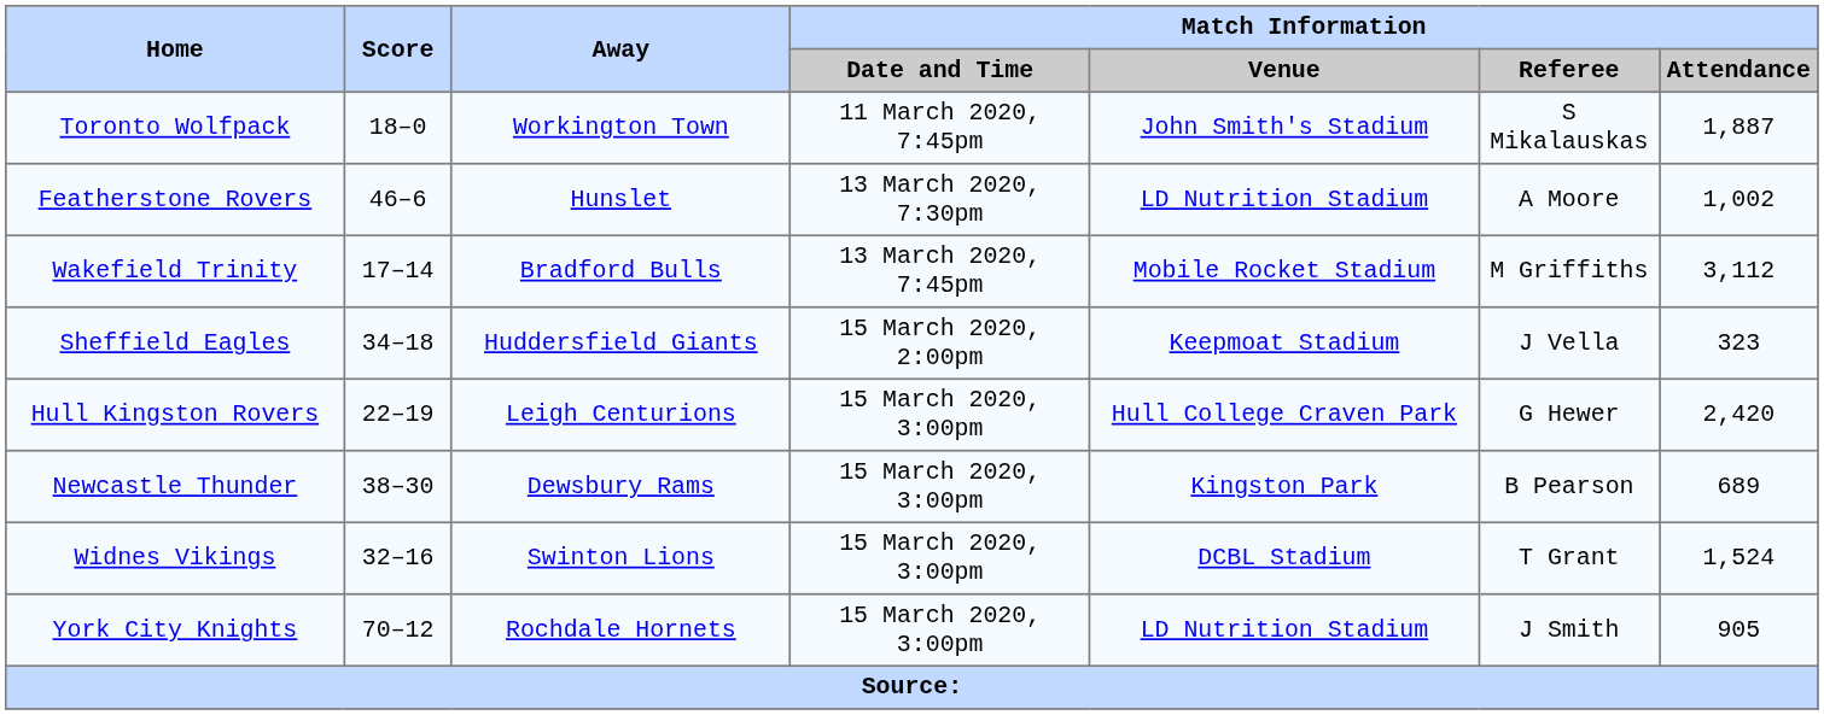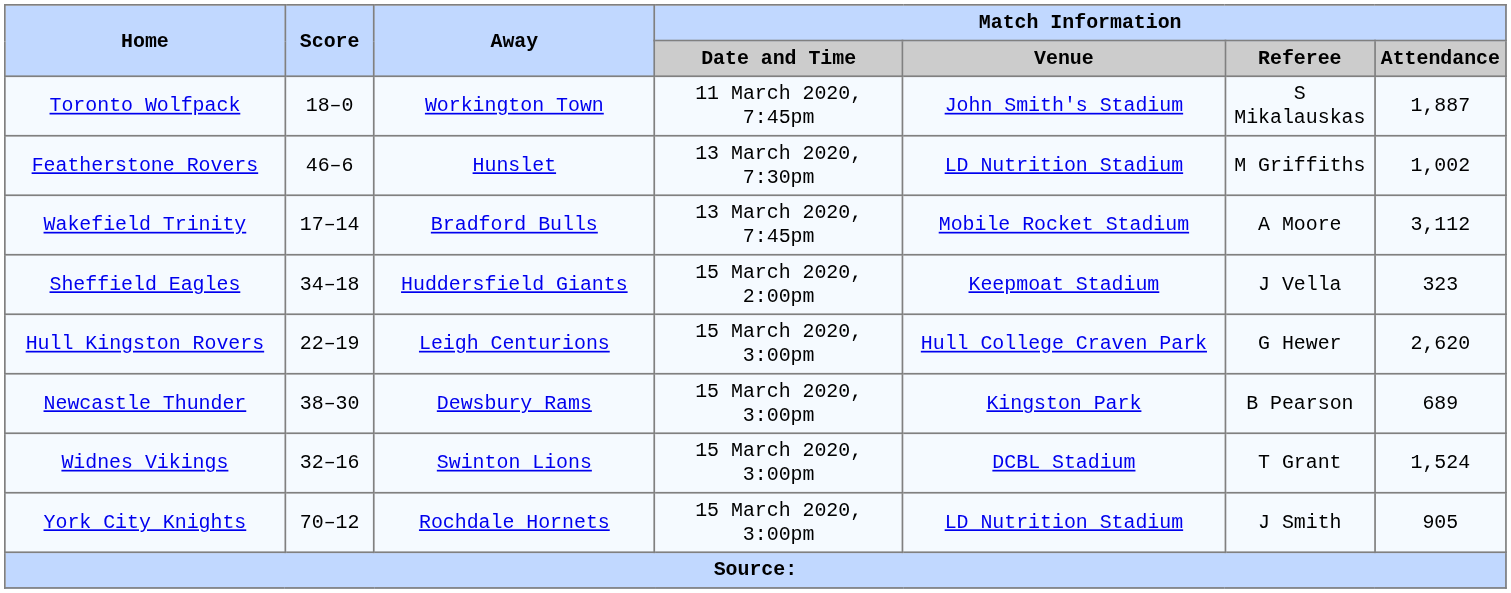 <table border=1 style="border-collapse:collapse; font-size:90%; text-align:center"; cellpadding=3 cellspacing=0 width=100%>
 <tr bgcolor="#c1d8ff">
 <th rowspan=2 width=19%>Home</th>
 <th rowspan=2 width=6%>Score</th>
 <th rowspan=2 width=19%>Away</th>
 <th colspan=6>Match Information</th>
 </tr>
 <tr bgcolor="#cccccc">
 <th width=17%>Date and Time</th>
 <th width=22%>Venue</th>
 <th width=10%>Referee</th>
 <th width=7%>Attendance</th>
 </tr>
 <tr bgcolor=#f5faff>
 <td> <a href='#'>Toronto Wolfpack</a></td>
 <td>18–0</td>
 <td> <a href='#'>Workington Town</a></td>
 <td>11 March 2020, 7:45pm</td>
 <td><a href='#'>John Smith's Stadium</a></td>
 <td>S Mikalauskas</td>
 <td>1,887</td>
 </tr>
 <tr bgcolor=#f5faff>
 <td> <a href='#'>Featherstone Rovers</a></td>
 <td>46–6</td>
 <td> <a href='#'>Hunslet</a></td>
 <td>13 March 2020, 7:30pm</td>
 <td><a href='#'>LD Nutrition Stadium</a></td>
-<td>A Moore</td>
+<td>M Griffiths</td>
 <td>1,002</td>
 </tr>
 <tr bgcolor=#f5faff>
 <td> <a href='#'>Wakefield Trinity</a></td>
 <td>17–14</td>
 <td> <a href='#'>Bradford Bulls</a></td>
 <td>13 March 2020, 7:45pm</td>
 <td><a href='#'>Mobile Rocket Stadium</a></td>
-<td>M Griffiths</td>
+<td>A Moore</td>
 <td>3,112</td>
 </tr>
 <tr bgcolor=#f5faff>
 <td> <a href='#'>Sheffield Eagles</a></td>
 <td>34–18</td>
 <td> <a href='#'>Huddersfield Giants</a></td>
 <td>15 March 2020, 2:00pm</td>
 <td><a href='#'>Keepmoat Stadium</a></td>
 <td>J Vella</td>
 <td>323</td>
 </tr>
 <tr bgcolor=#f5faff>
 <td> <a href='#'>Hull Kingston Rovers</a></td>
 <td>22–19</td>
 <td> <a href='#'>Leigh Centurions</a></td>
 <td>15 March 2020, 3:00pm</td>
 <td><a href='#'>Hull College Craven Park</a></td>
 <td>G Hewer</td>
-<td>2,420</td>
+<td>2,620</td>
 </tr>
 <tr bgcolor=#f5faff>
 <td> <a href='#'>Newcastle Thunder</a></td>
 <td>38–30</td>
 <td> <a href='#'>Dewsbury Rams</a></td>
 <td>15 March 2020, 3:00pm</td>
 <td><a href='#'>Kingston Park</a></td>
 <td>B Pearson</td>
 <td>689</td>
 </tr>
 <tr bgcolor=#f5faff>
 <td> <a href='#'>Widnes Vikings</a></td>
 <td>32–16</td>
 <td> <a href='#'>Swinton Lions</a></td>
 <td>15 March 2020, 3:00pm</td>
 <td><a href='#'>DCBL Stadium</a></td>
 <td>T Grant</td>
 <td>1,524</td>
 </tr>
 <tr bgcolor=#f5faff>
 <td> <a href='#'>York City Knights</a></td>
 <td>70–12</td>
 <td> <a href='#'>Rochdale Hornets</a></td>
 <td>15 March 2020, 3:00pm</td>
 <td><a href='#'>LD Nutrition Stadium</a></td>
 <td>J Smith</td>
 <td>905</td>
 </tr>
 <tr bgcolor=#c1d8ff>
 <th colspan=7>Source:</th>
 </tr>
 </table>
